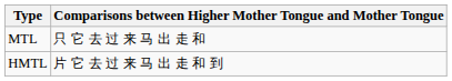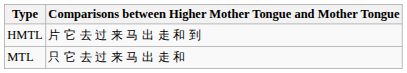 <table class="wikitable">
 <tr>
 <th>Type</th>
 <th>Comparisons between Higher Mother Tongue and Mother Tongue</th>
 </tr>
 <tr>
+<td>HMTL</td>
+<td>片 它 去 过 来 马 出 走 和 到</td>
+</tr>
+<tr>
 <td>MTL</td>
 <td>只 它 去 过 来 马 出 走 和</td>
 </tr>
-<tr>
-<td>HMTL</td>
-<td>片 它 去 过 来 马 出 走 和 到</td>
-</tr>
 </table>
